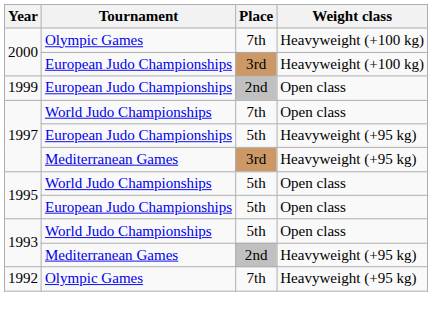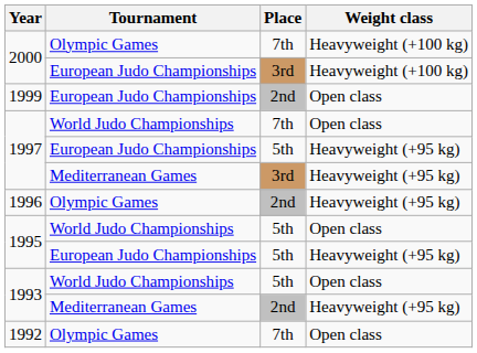 <table class=wikitable>
 <tr>
 <th>Year</th>
 <th>Tournament</th>
 <th>Place</th>
 <th>Weight class</th>
 </tr>
 <tr>
 <td rowspan=2>2000</td>
 <td><a href='#'>Olympic Games</a></td>
 <td align="center">7th</td>
 <td>Heavyweight (+100 kg)</td>
 </tr>
 <tr>
 <td><a href='#'>European Judo Championships</a></td>
 <td bgcolor="cc9966" align="center">3rd</td>
 <td>Heavyweight (+100 kg)</td>
 </tr>
 <tr>
 <td>1999</td>
 <td><a href='#'>European Judo Championships</a></td>
 <td bgcolor="silver" align="center">2nd</td>
 <td>Open class</td>
 </tr>
 <tr>
 <td rowspan=3>1997</td>
 <td><a href='#'>World Judo Championships</a></td>
 <td align="center">7th</td>
 <td>Open class</td>
 </tr>
 <tr>
 <td><a href='#'>European Judo Championships</a></td>
 <td align="center">5th</td>
 <td>Heavyweight (+95 kg)</td>
 </tr>
 <tr>
 <td><a href='#'>Mediterranean Games</a></td>
 <td bgcolor="cc9966" align="center">3rd</td>
 <td>Heavyweight (+95 kg)</td>
 </tr>
 <tr>
+<td>1996</td>
+<td><a href='#'>Olympic Games</a></td>
+<td bgcolor="silver" align="center">2nd</td>
+<td>Heavyweight (+95 kg)</td>
+</tr>
+<tr>
 <td rowspan=2>1995</td>
 <td><a href='#'>World Judo Championships</a></td>
 <td align="center">5th</td>
 <td>Open class</td>
 </tr>
 <tr>
 <td><a href='#'>European Judo Championships</a></td>
 <td align="center">5th</td>
-<td>Open class</td>
+<td>Heavyweight (+95 kg)</td>
 </tr>
 <tr>
 <td rowspan=2>1993</td>
 <td><a href='#'>World Judo Championships</a></td>
 <td align="center">5th</td>
 <td>Open class</td>
 </tr>
 <tr>
 <td><a href='#'>Mediterranean Games</a></td>
 <td bgcolor="silver" align="center">2nd</td>
 <td>Heavyweight (+95 kg)</td>
 </tr>
 <tr>
 <td>1992</td>
 <td><a href='#'>Olympic Games</a></td>
 <td align="center">7th</td>
-<td>Heavyweight (+95 kg)</td>
+<td>Open class</td>
 </tr>
 </table>
